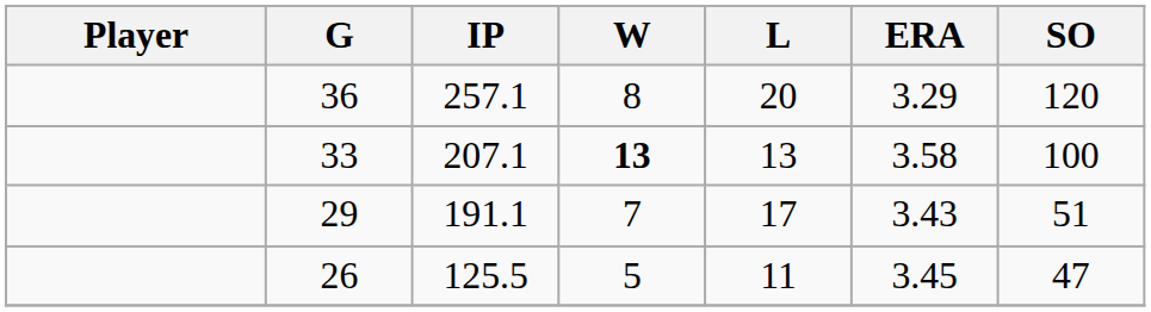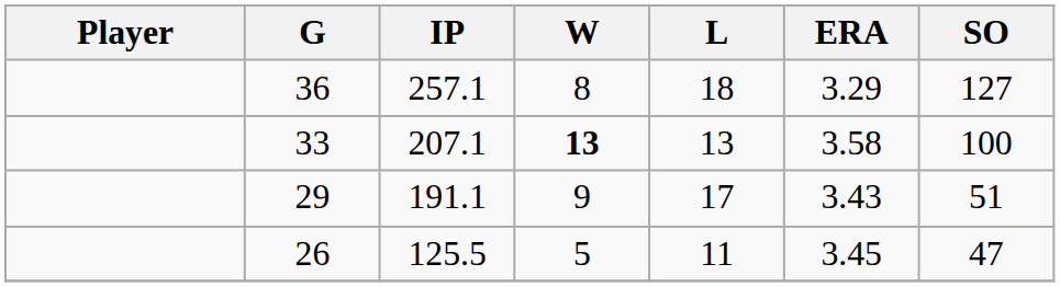 <table class="wikitable sortable">
 <tr>
 <th bgcolor="#DDDDFF" width="16%">Player</th>
 <th bgcolor="#DDDDFF" width="9%">G</th>
 <th bgcolor="#DDDDFF" width="9%">IP</th>
 <th bgcolor="#DDDDFF" width="9%">W</th>
 <th bgcolor="#DDDDFF" width="9%">L</th>
 <th bgcolor="#DDDDFF" width="9%">ERA</th>
 <th bgcolor="#DDDDFF" width="9%">SO</th>
 </tr>
 <tr align="center">
 <td></td>
 <td>36</td>
 <td>257.1</td>
 <td>8</td>
-<td>20</td>
+<td>18</td>
 <td>3.29</td>
-<td>120</td>
+<td>127</td>
 </tr>
 <tr align="center">
 <td></td>
 <td>33</td>
 <td>207.1</td>
 <td><strong>13</strong></td>
 <td>13</td>
 <td>3.58</td>
 <td>100</td>
 </tr>
 <tr align="center">
 <td></td>
 <td>29</td>
 <td>191.1</td>
-<td>7</td>
+<td>9</td>
 <td>17</td>
 <td>3.43</td>
 <td>51</td>
 </tr>
 <tr align="center">
 <td></td>
 <td>26</td>
 <td>125.5</td>
 <td>5</td>
 <td>11</td>
 <td>3.45</td>
 <td>47</td>
 </tr>
 <tr align="center">
 </tr>
 </table>
